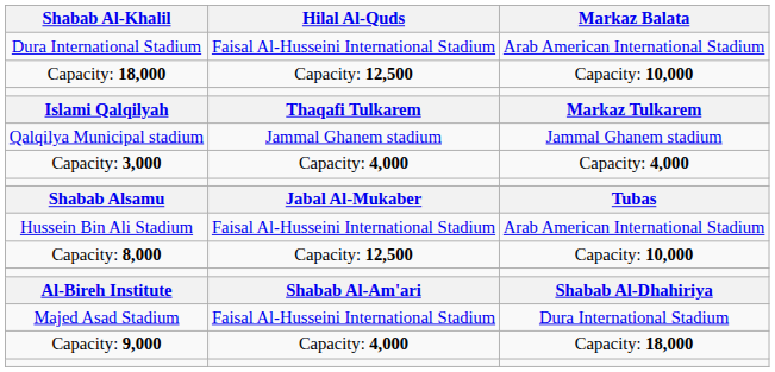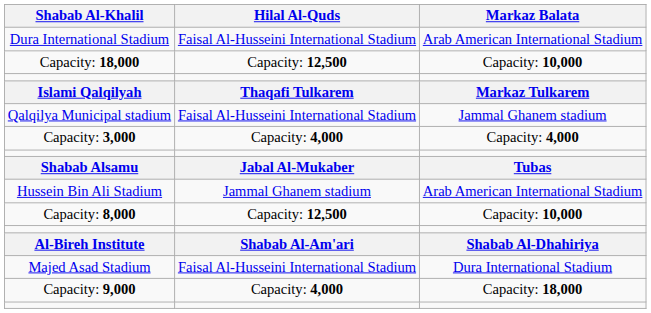 <table class="wikitable" style="text-align:center">
 <tr>
 <th><a href='#'>Shabab Al-Khalil</a></th>
 <th><a href='#'>Hilal Al-Quds</a></th>
 <th><a href='#'>Markaz Balata</a></th>
 </tr>
 <tr>
 <td><a href='#'>Dura International Stadium</a></td>
 <td><a href='#'>Faisal Al-Husseini International Stadium</a></td>
 <td><a href='#'>Arab American International Stadium</a></td>
 </tr>
 <tr>
 <td>Capacity: <strong>18,000</strong></td>
 <td>Capacity: <strong>12,500</strong></td>
 <td>Capacity: <strong>10,000</strong></td>
 </tr>
 <tr>
 <td></td>
 <td></td>
 <td></td>
 </tr>
 <tr>
 <th><a href='#'>Islami Qalqilyah</a></th>
 <th><a href='#'>Thaqafi Tulkarem</a></th>
 <th><a href='#'>Markaz Tulkarem</a></th>
 </tr>
 <tr>
 <td><a href='#'>Qalqilya Municipal stadium</a></td>
-<td><a href='#'>Jammal Ghanem stadium</a></td>
+<td><a href='#'>Faisal Al-Husseini International Stadium</a></td>
 <td><a href='#'>Jammal Ghanem stadium</a></td>
 </tr>
 <tr>
 <td>Capacity: <strong>3,000</strong></td>
 <td>Capacity: <strong>4,000</strong></td>
 <td>Capacity: <strong>4,000</strong></td>
 </tr>
 <tr>
 <td></td>
 <td></td>
 <td></td>
 </tr>
 <tr>
 <th><a href='#'>Shabab Alsamu</a></th>
 <th><a href='#'>Jabal Al-Mukaber</a></th>
 <th><a href='#'>Tubas</a></th>
 </tr>
 <tr>
 <td><a href='#'>Hussein Bin Ali Stadium</a></td>
-<td><a href='#'>Faisal Al-Husseini International Stadium</a></td>
+<td><a href='#'>Jammal Ghanem stadium</a></td>
 <td><a href='#'>Arab American International Stadium</a></td>
 </tr>
 <tr>
 <td>Capacity: <strong>8,000</strong></td>
 <td>Capacity: <strong>12,500</strong></td>
 <td>Capacity: <strong>10,000</strong></td>
 </tr>
 <tr>
 <td></td>
 <td></td>
 <td></td>
 </tr>
 <tr>
 <th><a href='#'>Al-Bireh Institute</a></th>
 <th><a href='#'>Shabab Al-Am'ari</a></th>
 <th><a href='#'>Shabab Al-Dhahiriya</a></th>
 </tr>
 <tr>
 <td><a href='#'>Majed Asad Stadium</a></td>
 <td><a href='#'>Faisal Al-Husseini International Stadium</a></td>
 <td><a href='#'>Dura International Stadium</a></td>
 </tr>
 <tr>
 <td>Capacity: <strong>9,000</strong></td>
 <td>Capacity: <strong>4,000</strong></td>
 <td>Capacity: <strong>18,000</strong></td>
 </tr>
 <tr>
 <td></td>
 <td></td>
 <td></td>
 </tr>
 </table>
